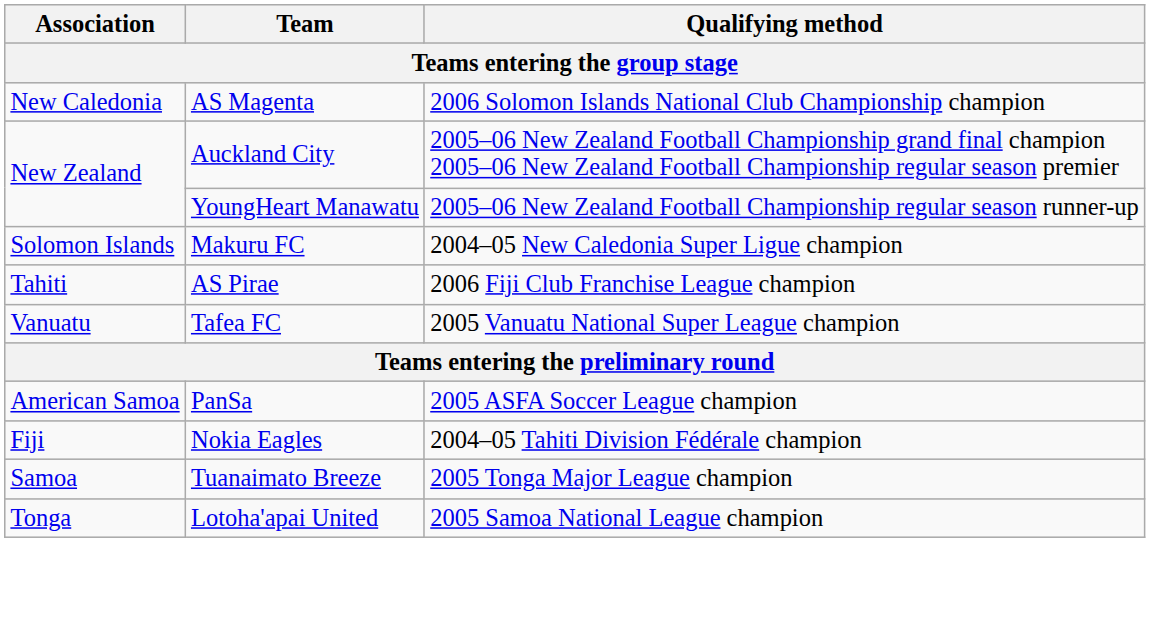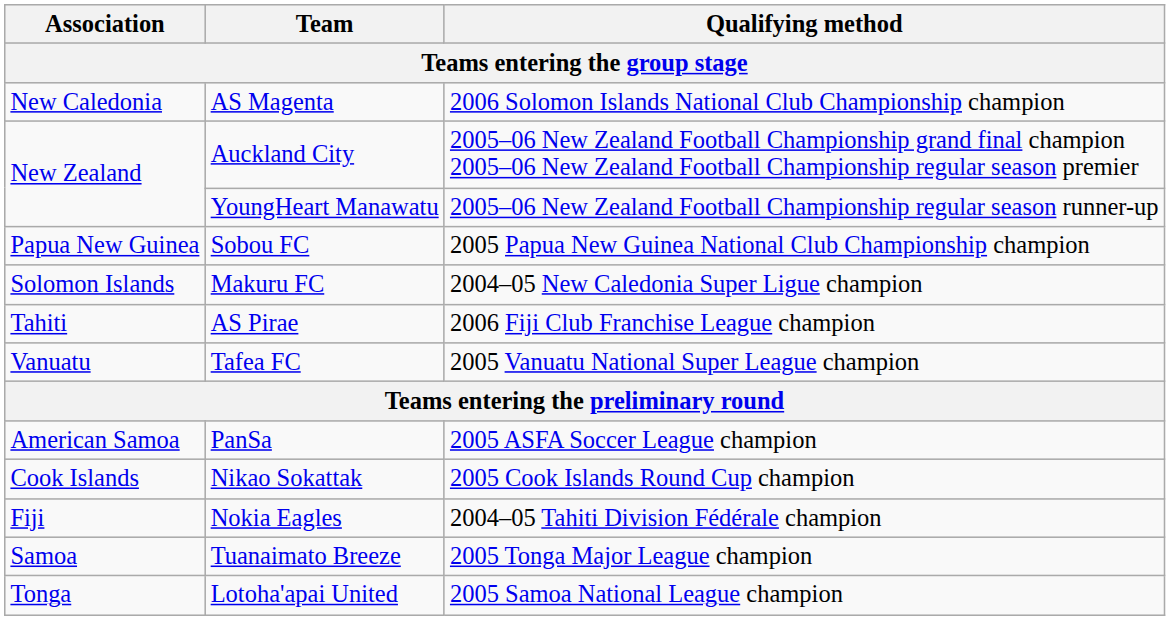 <table class="wikitable">
 <tr>
 <th>Association</th>
 <th>Team</th>
 <th>Qualifying method</th>
 </tr>
 <tr>
 <th colspan=3>Teams entering the <a href='#'>group stage</a></th>
 </tr>
 <tr>
 <td> <a href='#'>New Caledonia</a></td>
 <td><a href='#'>AS Magenta</a></td>
 <td><a href='#'>2006 Solomon Islands National Club Championship</a> champion</td>
 </tr>
 <tr>
 <td rowspan=2> <a href='#'>New Zealand</a></td>
 <td><a href='#'>Auckland City</a></td>
 <td><a href='#'>2005–06 New Zealand Football Championship grand final</a> champion<br><a href='#'>2005–06 New Zealand Football Championship regular season</a> premier</td>
 </tr>
 <tr>
 <td><a href='#'>YoungHeart Manawatu</a></td>
 <td><a href='#'>2005–06 New Zealand Football Championship regular season</a> runner-up</td>
+</tr>
+<tr>
+<td> <a href='#'>Papua New Guinea</a></td>
+<td><a href='#'>Sobou FC</a></td>
+<td>2005 <a href='#'>Papua New Guinea National Club Championship</a> champion</td>
 </tr>
 <tr>
 <td> <a href='#'>Solomon Islands</a></td>
 <td><a href='#'>Makuru FC</a></td>
 <td>2004–05 <a href='#'>New Caledonia Super Ligue</a> champion</td>
 </tr>
 <tr>
 <td> <a href='#'>Tahiti</a></td>
 <td><a href='#'>AS Pirae</a></td>
 <td>2006 <a href='#'>Fiji Club Franchise League</a> champion</td>
 </tr>
 <tr>
 <td> <a href='#'>Vanuatu</a></td>
 <td><a href='#'>Tafea FC</a></td>
 <td>2005 <a href='#'>Vanuatu National Super League</a> champion</td>
 </tr>
 <tr>
 <th colspan=3>Teams entering the <a href='#'>preliminary round</a></th>
 </tr>
 <tr>
 <td> <a href='#'>American Samoa</a></td>
 <td><a href='#'>PanSa</a></td>
 <td><a href='#'>2005 ASFA Soccer League</a> champion</td>
 </tr>
 <tr>
+<td> <a href='#'>Cook Islands</a></td>
+<td><a href='#'>Nikao Sokattak</a></td>
+<td><a href='#'>2005 Cook Islands Round Cup</a> champion</td>
+</tr>
+<tr>
 <td> <a href='#'>Fiji</a></td>
 <td><a href='#'>Nokia Eagles</a></td>
 <td>2004–05 <a href='#'>Tahiti Division Fédérale</a> champion</td>
 </tr>
 <tr>
 <td> <a href='#'>Samoa</a></td>
 <td><a href='#'>Tuanaimato Breeze</a></td>
 <td><a href='#'>2005 Tonga Major League</a> champion</td>
 </tr>
 <tr>
 <td> <a href='#'>Tonga</a></td>
 <td><a href='#'>Lotoha'apai United</a></td>
 <td><a href='#'>2005 Samoa National League</a> champion</td>
 </tr>
 </table>
